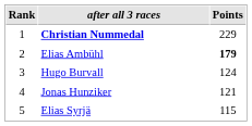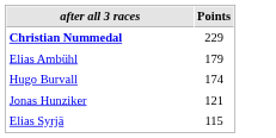 <table cellspacing="1" cellpadding="3" style="border:1px solid #aaa; font-size:86%;">
 <tr style="background:#e4e4e4;">
-<th style="border-bottom:1px solid #aaa; width:10px;">Rank</th>
 <th style="border-bottom:1px solid #aaa; width:200px;"><em>after all 3 races</em></th>
 <th style="border-bottom:1px solid #aaa; width:20px;">Points</th>
 </tr>
 <tr>
-<td align=center>1</td>
 <td><strong> <a href='#'>Christian Nummedal</a></strong></td>
 <td align=center>229</td>
 </tr>
 <tr>
-<td align=center>2</td>
 <td> <a href='#'>Elias Ambühl</a></td>
-<td align=center><strong>179</strong></td>
+<td align=center>179</td>
 </tr>
 <tr>
-<td align=center>3</td>
 <td> <a href='#'>Hugo Burvall</a></td>
-<td align=center>124</td>
+<td align=center>174</td>
 </tr>
 <tr>
-<td align=center>4</td>
 <td> <a href='#'>Jonas Hunziker</a></td>
 <td align=center>121</td>
 </tr>
 <tr>
-<td align=center>5</td>
 <td> <a href='#'>Elias Syrjä</a></td>
 <td align=center>115</td>
 </tr>
 </table>
